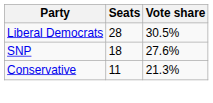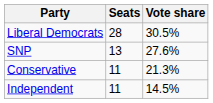 <table class="wikitable">
 <tr>
 <th>Party</th>
 <th>Seats</th>
 <th>Vote share</th>
 </tr>
 <tr>
 <td><a href='#'>Liberal Democrats</a></td>
 <td>28</td>
 <td>30.5%</td>
 </tr>
 <tr>
 <td><a href='#'>SNP</a></td>
-<td>18</td>
+<td>13</td>
 <td>27.6%</td>
 </tr>
 <tr>
 <td><a href='#'>Conservative</a></td>
 <td>11</td>
 <td>21.3%</td>
 </tr>
+<tr>
+<td><a href='#'>Independent</a></td>
+<td>11</td>
+<td>14.5%</td>
+</tr>
 </table>
